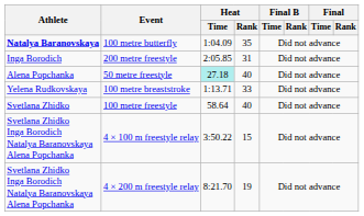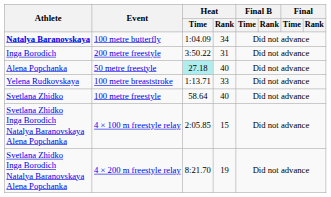 <table class=wikitable style="font-size:90%">
 <tr>
 <th rowspan="2">Athlete</th>
 <th rowspan="2">Event</th>
 <th colspan="2">Heat</th>
 <th colspan="2">Final B</th>
 <th colspan="2">Final</th>
 </tr>
 <tr style="font-size:95%">
 <th>Time</th>
 <th>Rank</th>
 <th>Time</th>
 <th>Rank</th>
 <th>Time</th>
 <th>Rank</th>
 </tr>
 <tr align=center>
 <td align=left rowspan=1><strong><a href='#'>Natalya Baranovskaya</a></strong></td>
 <td align=left><a href='#'>100 metre butterfly</a></td>
 <td>1:04.09</td>
-<td>35</td>
+<td>34</td>
 <td colspan=4>Did not advance</td>
 </tr>
 <tr align=center>
 <td align=left><a href='#'>Inga Borodich</a></td>
 <td align=left><a href='#'>200 metre freestyle</a></td>
-<td>2:05.85</td>
+<td>3:50.22</td>
 <td>31</td>
 <td colspan=4>Did not advance</td>
 </tr>
 <tr align=center>
 <td align=left rowspan=1><a href='#'>Alena Popchanka</a></td>
 <td align=left><a href='#'>50 metre freestyle</a></td>
 <td style="background: paleturquoise;">27.18</td>
 <td>40</td>
 <td colspan=4>Did not advance</td>
 </tr>
 <tr align=center>
 <td align=left rowspan=1><a href='#'>Yelena Rudkovskaya</a></td>
 <td align=left><a href='#'>100 metre breaststroke</a></td>
 <td>1:13.71</td>
 <td>33</td>
 <td colspan=4>Did not advance</td>
 </tr>
 <tr align=center>
 <td align=left rowspan=1><a href='#'>Svetlana Zhidko</a></td>
 <td align=left><a href='#'>100 metre freestyle</a></td>
 <td>58.64</td>
 <td>40</td>
 <td colspan=4>Did not advance</td>
 </tr>
 <tr align=center>
 <td align=left><a href='#'>Svetlana Zhidko</a><br><a href='#'>Inga Borodich</a><br><a href='#'>Natalya Baranovskaya</a><br><a href='#'>Alena Popchanka</a></td>
 <td align=left><a href='#'>4 × 100 m freestyle relay</a></td>
-<td>3:50.22</td>
+<td>2:05.85</td>
 <td>15</td>
 <td colspan=4>Did not advance</td>
 </tr>
 <tr align=center>
 <td align=left><a href='#'>Svetlana Zhidko</a><br><a href='#'>Inga Borodich</a><br><a href='#'>Natalya Baranovskaya</a><br><a href='#'>Alena Popchanka</a></td>
 <td align=left><a href='#'>4 × 200 m freestyle relay</a></td>
 <td>8:21.70</td>
 <td>19</td>
 <td colspan=4>Did not advance</td>
 </tr>
 </table>
